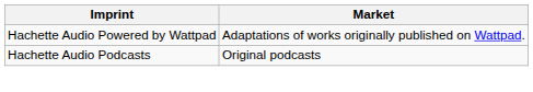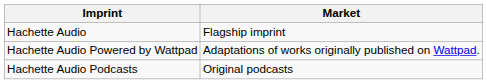 <table class="wikitable">
 <tr>
 <th>Imprint</th>
 <th>Market</th>
+</tr>
+<tr>
+<td>Hachette Audio</td>
+<td>Flagship imprint</td>
 </tr>
 <tr>
 <td>Hachette Audio Powered by Wattpad</td>
 <td>Adaptations of works originally published on <a href='#'>Wattpad</a>.</td>
 </tr>
 <tr>
 <td>Hachette Audio Podcasts</td>
 <td>Original podcasts</td>
 </tr>
 </table>
